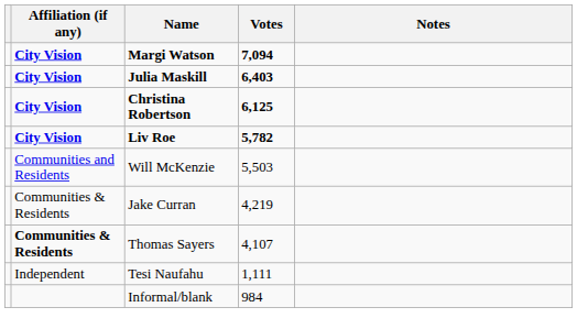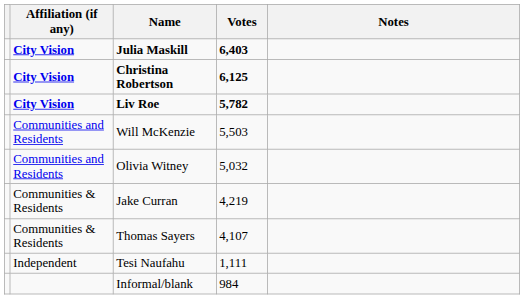 <table class="wikitable" style="width:51%;">
 <tr>
 <th style="width:1%;"></th>
 <th style="width:20%;">Affiliation (if any)</th>
 <th style="width:20%;">Name</th>
 <th style="width:10%;">Votes</th>
 <th>Notes</th>
-</tr>
-<tr>
-<td bgcolor=></td>
-<td><strong><a href='#'>City Vision</a></strong></td>
-<td><strong>Margi Watson</strong></td>
-<td><strong>7,094</strong></td>
-<td></td>
 </tr>
 <tr>
 <td bgcolor=></td>
 <td><strong><a href='#'>City Vision</a></strong></td>
 <td><strong>Julia Maskill</strong></td>
 <td><strong>6,403</strong></td>
 <td></td>
 </tr>
 <tr>
 <td bgcolor=></td>
 <td><strong><a href='#'>City Vision</a></strong></td>
 <td><strong>Christina Robertson</strong></td>
 <td><strong>6,125</strong></td>
 <td></td>
 </tr>
 <tr>
 <td bgcolor=></td>
 <td><strong><a href='#'>City Vision</a></strong></td>
 <td><strong>Liv Roe</strong></td>
 <td><strong>5,782</strong></td>
 <td></td>
 </tr>
 <tr>
 <td bgcolor=></td>
 <td><a href='#'>Communities and Residents</a></td>
 <td>Will McKenzie</td>
 <td>5,503</td>
 <td></td>
 </tr>
 <tr>
 <td bgcolor=></td>
+<td><a href='#'>Communities and Residents</a></td>
+<td>Olivia Witney</td>
+<td>5,032</td>
+<td></td>
+</tr>
+<tr>
+<td bgcolor=></td>
 <td>Communities & Residents</td>
 <td>Jake Curran</td>
 <td>4,219</td>
 <td></td>
 </tr>
 <tr>
 <td bgcolor=></td>
-<td><strong>Communities & Residents</strong></td>
+<td>Communities & Residents</td>
 <td>Thomas Sayers</td>
 <td>4,107</td>
 <td></td>
 </tr>
 <tr>
 <td bgcolor=></td>
 <td>Independent</td>
 <td>Tesi Naufahu</td>
 <td>1,111</td>
 <td></td>
 </tr>
 <tr>
 <td></td>
 <td></td>
 <td>Informal/blank</td>
 <td>984</td>
 <td></td>
 </tr>
 </table>
